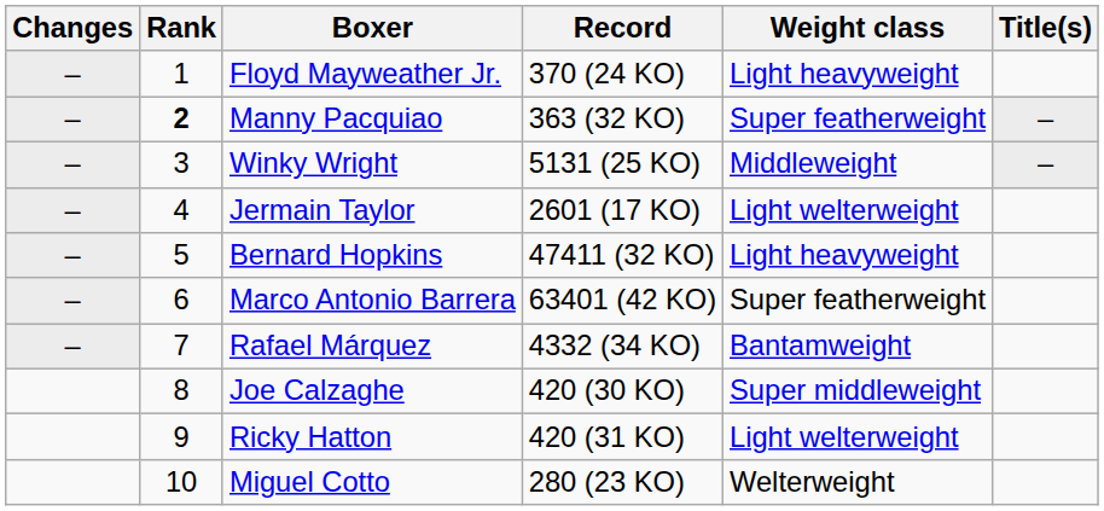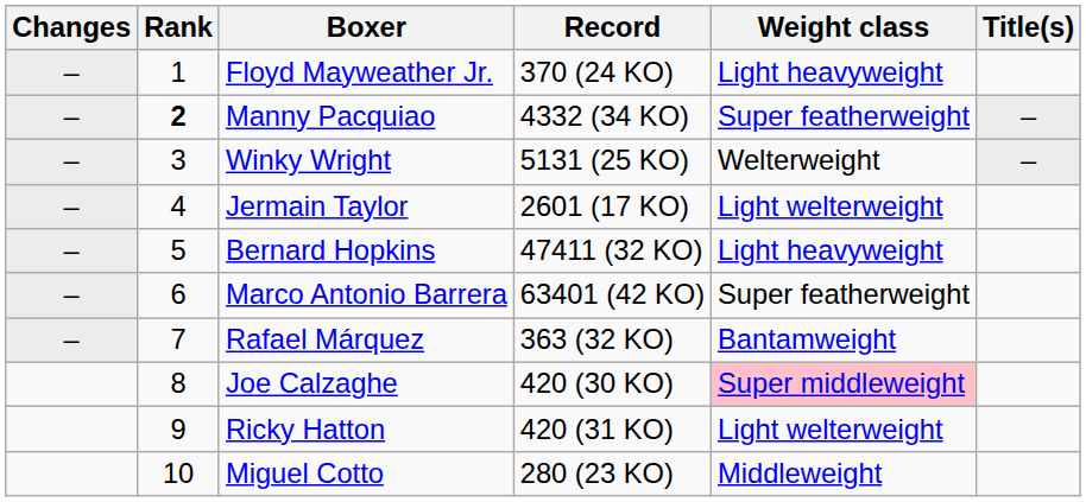 <table class="wikitable ">
 <tr>
 <th>Changes</th>
 <th>Rank</th>
 <th>Boxer</th>
 <th>Record</th>
 <th>Weight class</th>
 <th>Title(s)</th>
 </tr>
 <tr>
 <td align=center bgcolor=#ECECEC>–</td>
 <td align=center>1</td>
 <td><a href='#'>Floyd Mayweather Jr.</a></td>
 <td>370 (24 KO)</td>
 <td><a href='#'>Light heavyweight</a></td>
 <td></td>
 </tr>
 <tr>
 <td align=center bgcolor=#ECECEC>–</td>
 <td align=center><strong>2</strong></td>
 <td><a href='#'>Manny Pacquiao</a></td>
-<td>363 (32 KO)</td>
+<td>4332 (34 KO)</td>
 <td><a href='#'>Super featherweight</a></td>
 <td align=center bgcolor=#ECECEC data-sort-value="Z">–</td>
 </tr>
 <tr>
 <td align=center bgcolor=#ECECEC>–</td>
 <td align=center>3</td>
 <td><a href='#'>Winky Wright</a></td>
 <td>5131 (25 KO)</td>
-<td><a href='#'>Middleweight</a></td>
+<td>Welterweight</td>
 <td align=center bgcolor=#ECECEC data-sort-value="Z">–</td>
 </tr>
 <tr>
 <td align=center bgcolor=#ECECEC>–</td>
 <td align=center>4</td>
 <td><a href='#'>Jermain Taylor</a></td>
 <td>2601 (17 KO)</td>
 <td><a href='#'>Light welterweight</a></td>
 <td></td>
 </tr>
 <tr>
 <td align=center bgcolor=#ECECEC>–</td>
 <td align=center>5</td>
 <td><a href='#'>Bernard Hopkins</a></td>
 <td>47411 (32 KO)</td>
 <td><a href='#'>Light heavyweight</a></td>
 <td></td>
 </tr>
 <tr>
 <td align=center bgcolor=#ECECEC>–</td>
 <td align=center>6</td>
 <td><a href='#'>Marco Antonio Barrera</a></td>
 <td>63401 (42 KO)</td>
 <td>Super featherweight</td>
 <td></td>
 </tr>
 <tr>
 <td align=center bgcolor=#ECECEC>–</td>
 <td align=center>7</td>
 <td><a href='#'>Rafael Márquez</a></td>
-<td>4332 (34 KO)</td>
+<td>363 (32 KO)</td>
 <td><a href='#'>Bantamweight</a></td>
 <td></td>
 </tr>
 <tr>
 <td align=center></td>
 <td align=center>8</td>
 <td><a href='#'>Joe Calzaghe</a></td>
 <td>420 (30 KO)</td>
-<td><a href='#'>Super middleweight</a></td>
+<td style="background: pink;"><a href='#'>Super middleweight</a></td>
 <td></td>
 </tr>
 <tr>
 <td align=center></td>
 <td align=center>9</td>
 <td><a href='#'>Ricky Hatton</a></td>
 <td>420 (31 KO)</td>
 <td><a href='#'>Light welterweight</a></td>
 <td></td>
 </tr>
 <tr>
 <td align=center></td>
 <td align=center>10</td>
 <td><a href='#'>Miguel Cotto</a></td>
 <td>280 (23 KO)</td>
-<td>Welterweight</td>
+<td><a href='#'>Middleweight</a></td>
 <td></td>
 </tr>
 </table>
